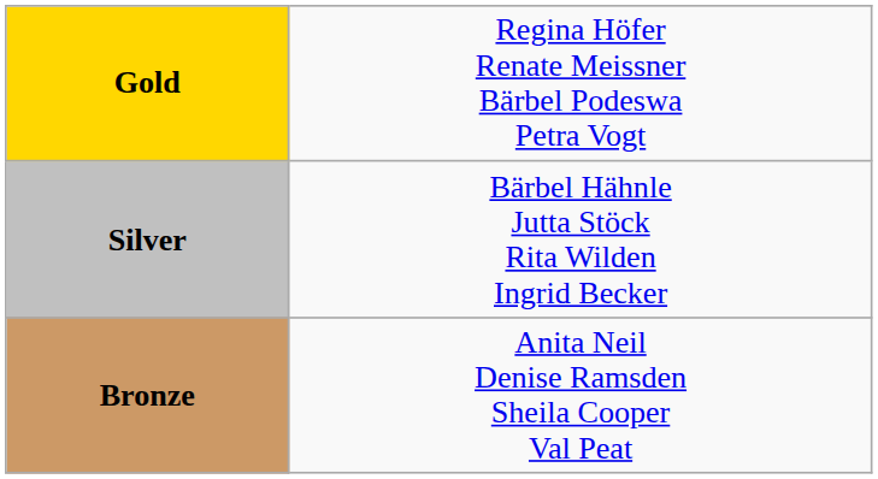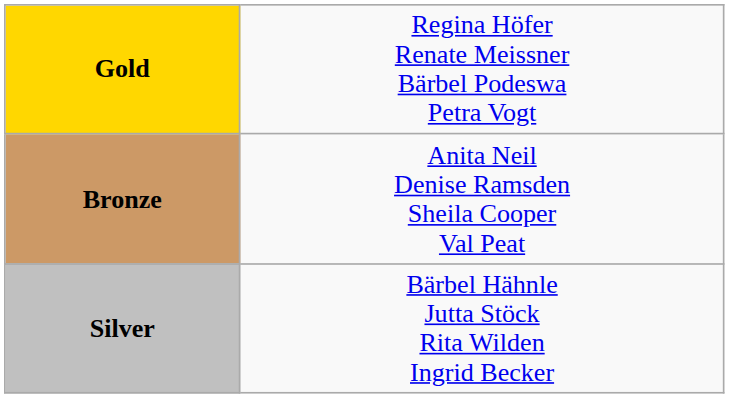 <table class="wikitable" style="text-align:center; " width="35%">
 <tr>
 <td bgcolor="gold"><strong>Gold</strong></td>
 <td><a href='#'>Regina Höfer</a><br><a href='#'>Renate Meissner</a><br><a href='#'>Bärbel Podeswa</a><br><a href='#'>Petra Vogt</a><br><small><em></em></small></td>
 </tr>
 <tr>
+<td bgcolor="CC9966"><strong>Bronze</strong></td>
+<td><a href='#'>Anita Neil</a><br><a href='#'>Denise Ramsden</a><br><a href='#'>Sheila Cooper</a><br><a href='#'>Val Peat</a><br><small><em></em></small></td>
+</tr>
+<tr>
 <td bgcolor="silver"><strong>Silver</strong></td>
 <td><a href='#'>Bärbel Hähnle</a><br><a href='#'>Jutta Stöck</a><br><a href='#'>Rita Wilden</a><br><a href='#'>Ingrid Becker</a><br><small><em></em></small></td>
 </tr>
-<tr>
-<td bgcolor="CC9966"><strong>Bronze</strong></td>
-<td><a href='#'>Anita Neil</a><br><a href='#'>Denise Ramsden</a><br><a href='#'>Sheila Cooper</a><br><a href='#'>Val Peat</a><br><small><em></em></small></td>
-</tr>
 </table>
